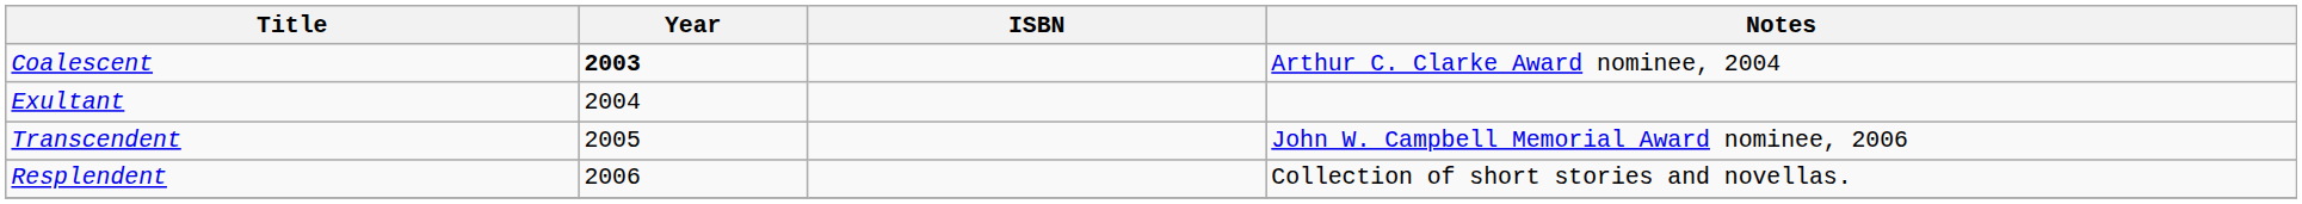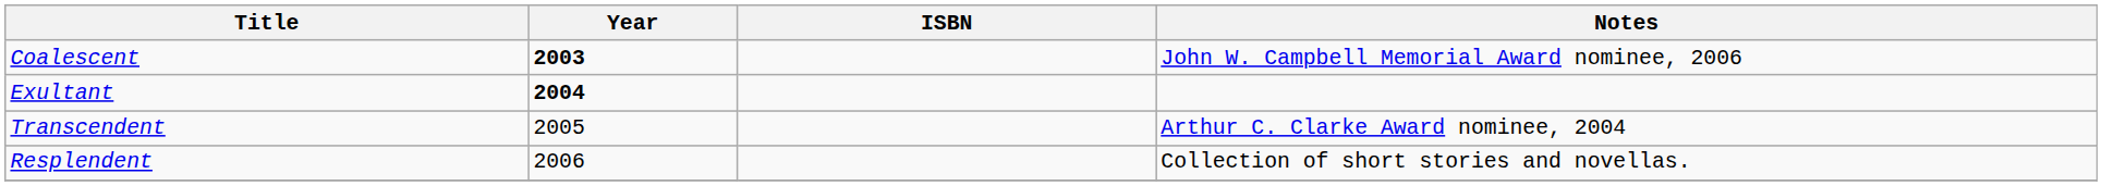 <table class='wikitable' width='100%'>
 <tr>
 <th width='25%'>Title</th>
 <th width='10%'>Year</th>
 <th width='20%'>ISBN</th>
 <th width='45%'>Notes</th>
 </tr>
 <tr>
 <td><em><a href='#'>Coalescent</a></em></td>
 <td><strong>2003</strong></td>
 <td></td>
-<td><a href='#'>Arthur C. Clarke Award</a> nominee, 2004</td>
+<td><a href='#'>John W. Campbell Memorial Award</a> nominee, 2006</td>
 </tr>
 <tr>
 <td><em><a href='#'>Exultant</a></em></td>
-<td>2004</td>
+<td><strong>2004</strong></td>
 <td></td>
 <td> </td>
 </tr>
 <tr>
 <td><em><a href='#'>Transcendent</a></em></td>
 <td>2005</td>
 <td></td>
-<td><a href='#'>John W. Campbell Memorial Award</a> nominee, 2006</td>
+<td><a href='#'>Arthur C. Clarke Award</a> nominee, 2004</td>
 </tr>
 <tr>
 <td><em><a href='#'>Resplendent</a></em></td>
 <td>2006</td>
 <td></td>
 <td>Collection of short stories and novellas.</td>
 </tr>
 <tr>
 </tr>
 </table>
